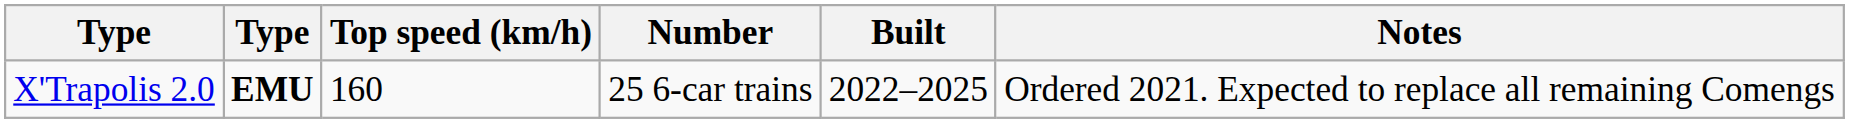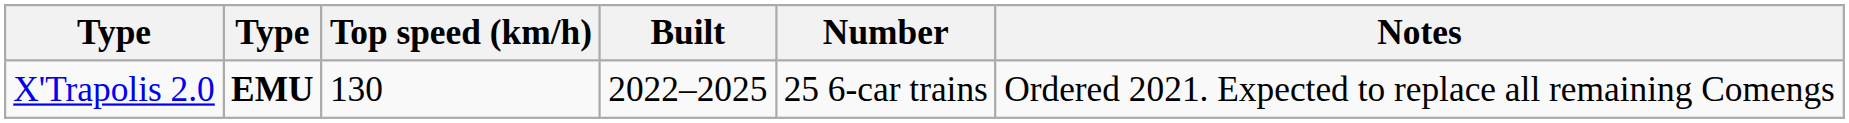 <table class="wikitable">
 <tr>
 <th>Type</th>
 <th>Type</th>
 <th>Top speed (km/h)</th>
+<th>Built</th>
 <th>Number</th>
-<th>Built</th>
 <th>Notes</th>
 </tr>
 <tr>
 <td><a href='#'>X'Trapolis 2.0</a></td>
 <td><strong>EMU</strong></td>
-<td>160</td>
+<td>130</td>
+<td>2022–2025</td>
 <td>25 6-car trains</td>
-<td>2022–2025</td>
 <td>Ordered 2021. Expected to replace all remaining Comengs</td>
 </tr>
 </table>
